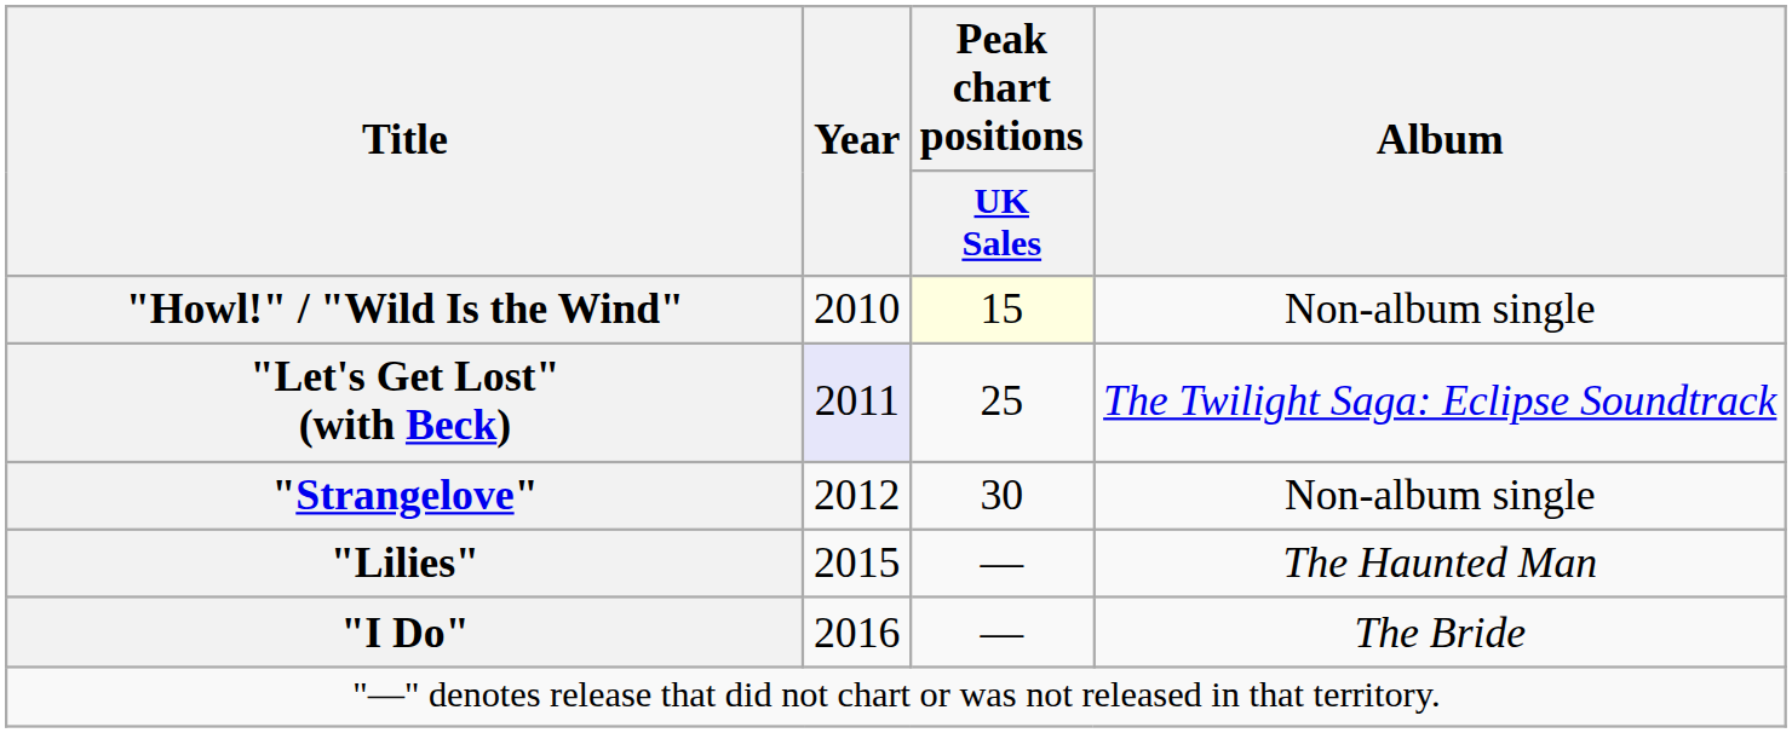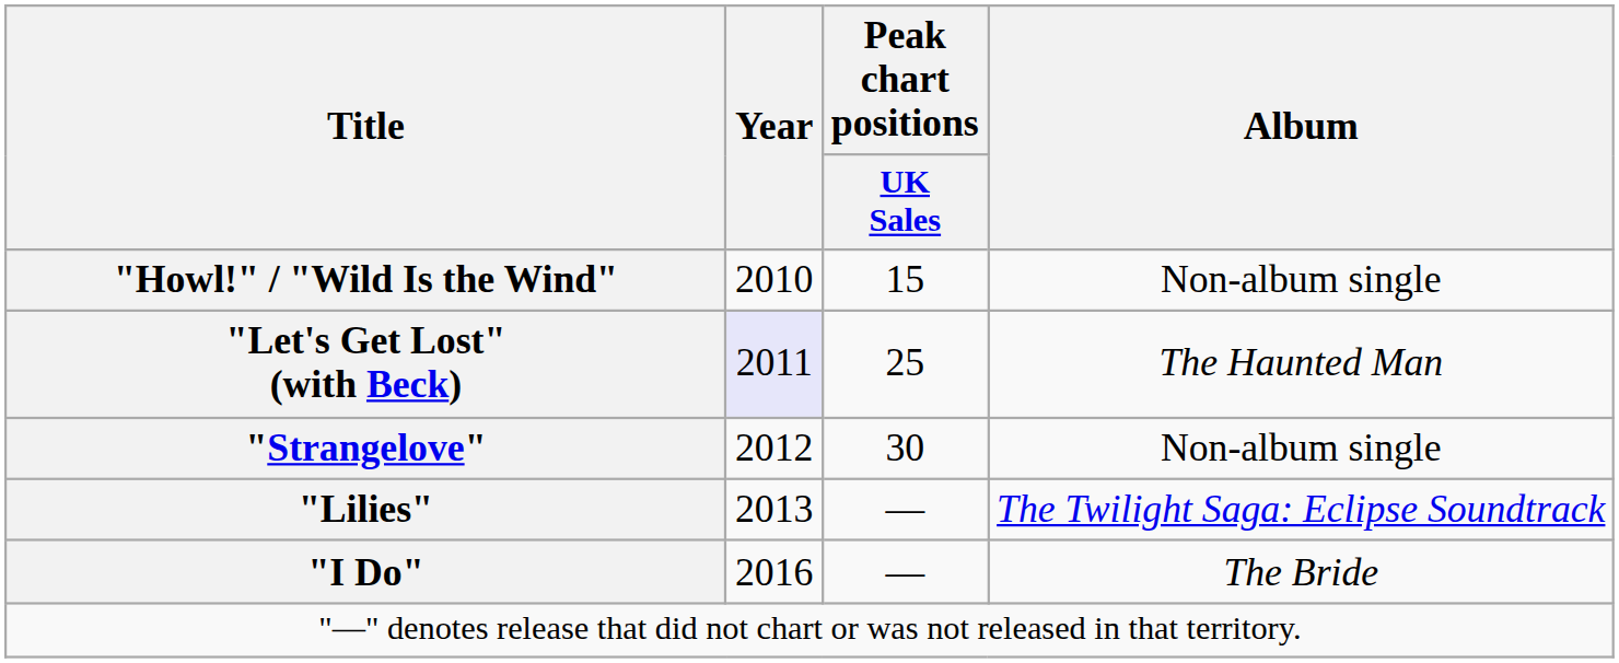 <table class="wikitable plainrowheaders" style="text-align:center;">
 <tr>
 <th scope="col" rowspan="2" style="width:18em;">Title</th>
 <th scope="col" rowspan="2">Year</th>
 <th scope="col" colspan="1">Peak chart positions</th>
 <th scope="col" rowspan="2">Album</th>
 </tr>
 <tr>
 <th scope="col" style="width:3em;font-size:85%;"><a href='#'>UK<br>Sales</a><br></th>
 </tr>
 <tr>
 <th scope="row">"Howl!" / "Wild Is the Wind"</th>
 <td>2010</td>
-<td style="background: lightyellow;">15</td>
+<td>15</td>
 <td>Non-album single</td>
 </tr>
 <tr>
 <th scope="row">"Let's Get Lost"<br><span>(with <a href='#'>Beck</a>)</span></th>
 <td style="background: lavender;">2011</td>
 <td>25</td>
-<td><em><a href='#'>The Twilight Saga: Eclipse Soundtrack</a></em></td>
+<td><em>The Haunted Man</em></td>
 </tr>
 <tr>
 <th scope="row">"<a href='#'>Strangelove</a>"</th>
 <td>2012</td>
 <td>30</td>
 <td>Non-album single</td>
 </tr>
 <tr>
 <th scope="row">"Lilies"</th>
-<td>2015</td>
+<td>2013</td>
 <td>—</td>
-<td><em>The Haunted Man</em></td>
+<td><em><a href='#'>The Twilight Saga: Eclipse Soundtrack</a></em></td>
 </tr>
 <tr>
 <th scope="row">"I Do"</th>
 <td>2016</td>
 <td>—</td>
 <td><em>The Bride</em></td>
 </tr>
 <tr>
 <td colspan="18" style="font-size:85%">"—" denotes release that did not chart or was not released in that territory.</td>
 </tr>
 </table>
